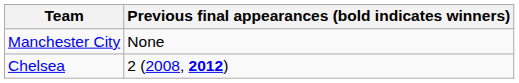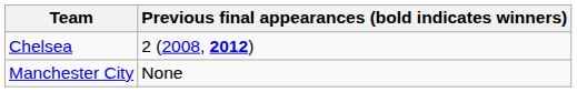 <table class="wikitable">
 <tr>
 <th>Team</th>
 <th>Previous final appearances (bold indicates winners)</th>
 </tr>
 <tr>
+<td> <a href='#'>Chelsea</a></td>
+<td>2 (<a href='#'>2008</a>, <strong><a href='#'>2012</a></strong>)</td>
+</tr>
+<tr>
 <td> <a href='#'>Manchester City</a></td>
 <td>None</td>
 </tr>
-<tr>
-<td> <a href='#'>Chelsea</a></td>
-<td>2 (<a href='#'>2008</a>, <strong><a href='#'>2012</a></strong>)</td>
-</tr>
 </table>
